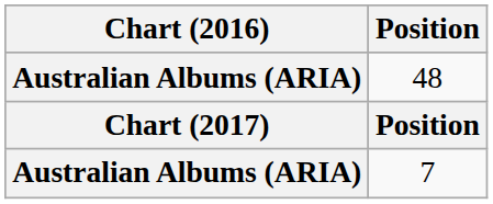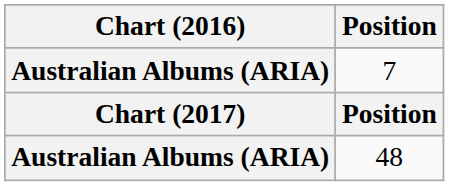 <table class="wikitable plainrowheaders" style="text-align:center">
 <tr>
 <th scope="col">Chart (2016)</th>
 <th scope="col">Position</th>
 </tr>
 <tr>
 <th scope="row">Australian Albums (ARIA)</th>
-<td>48</td>
+<td>7</td>
 </tr>
 <tr>
 <th scope="col">Chart (2017)</th>
 <th scope="col">Position</th>
 </tr>
 <tr>
 <th scope="row">Australian Albums (ARIA)</th>
-<td>7</td>
+<td>48</td>
 </tr>
 </table>
